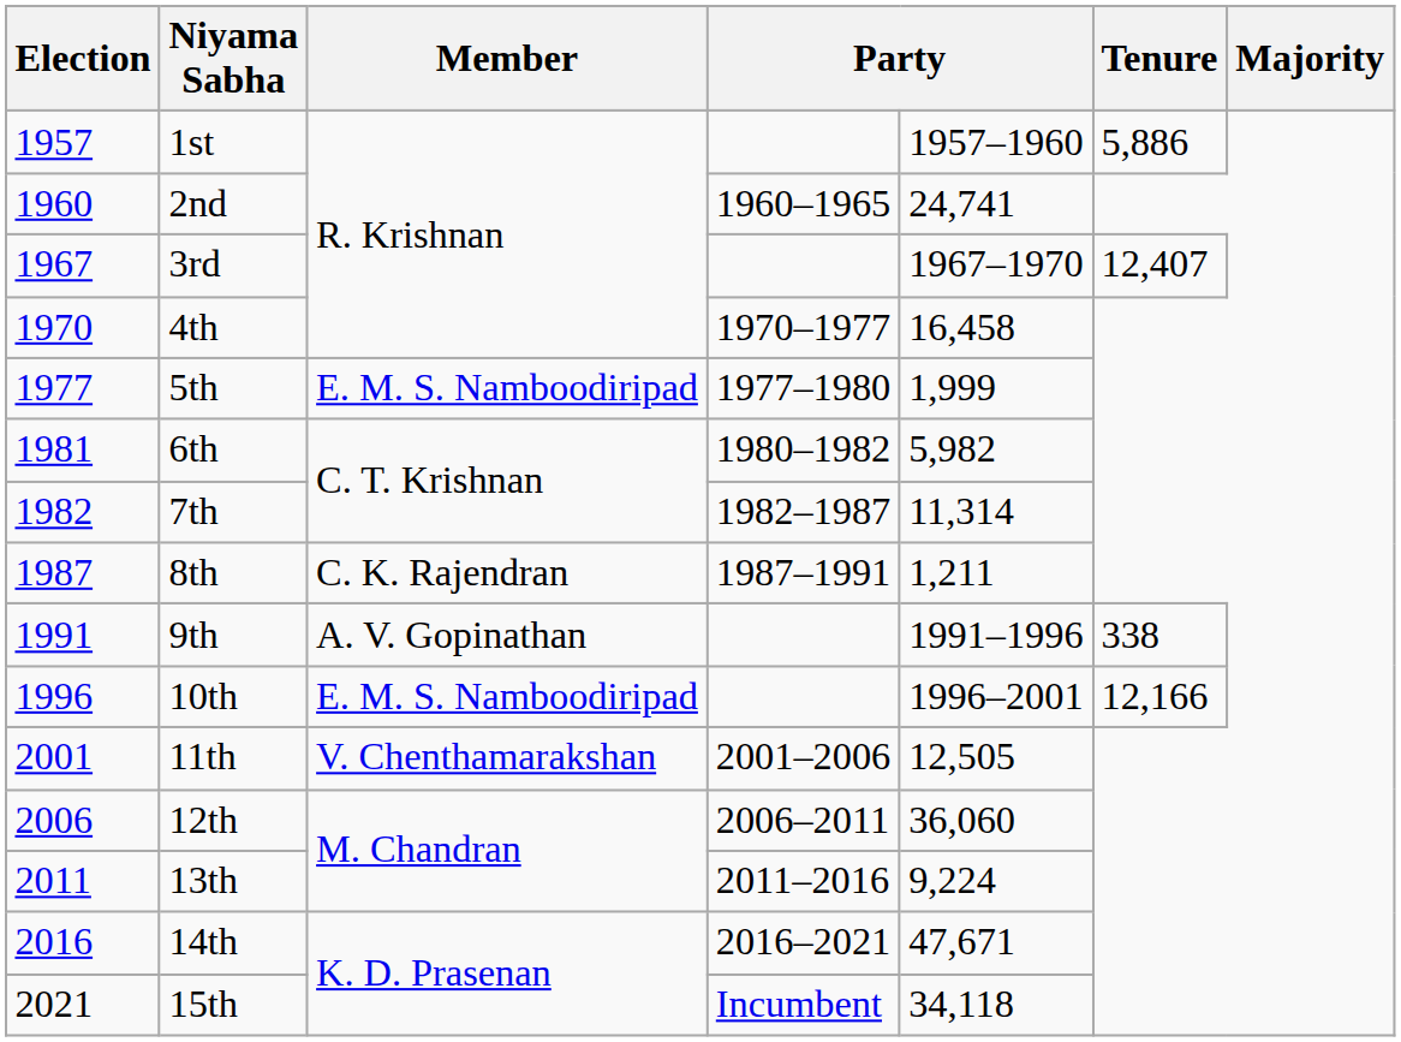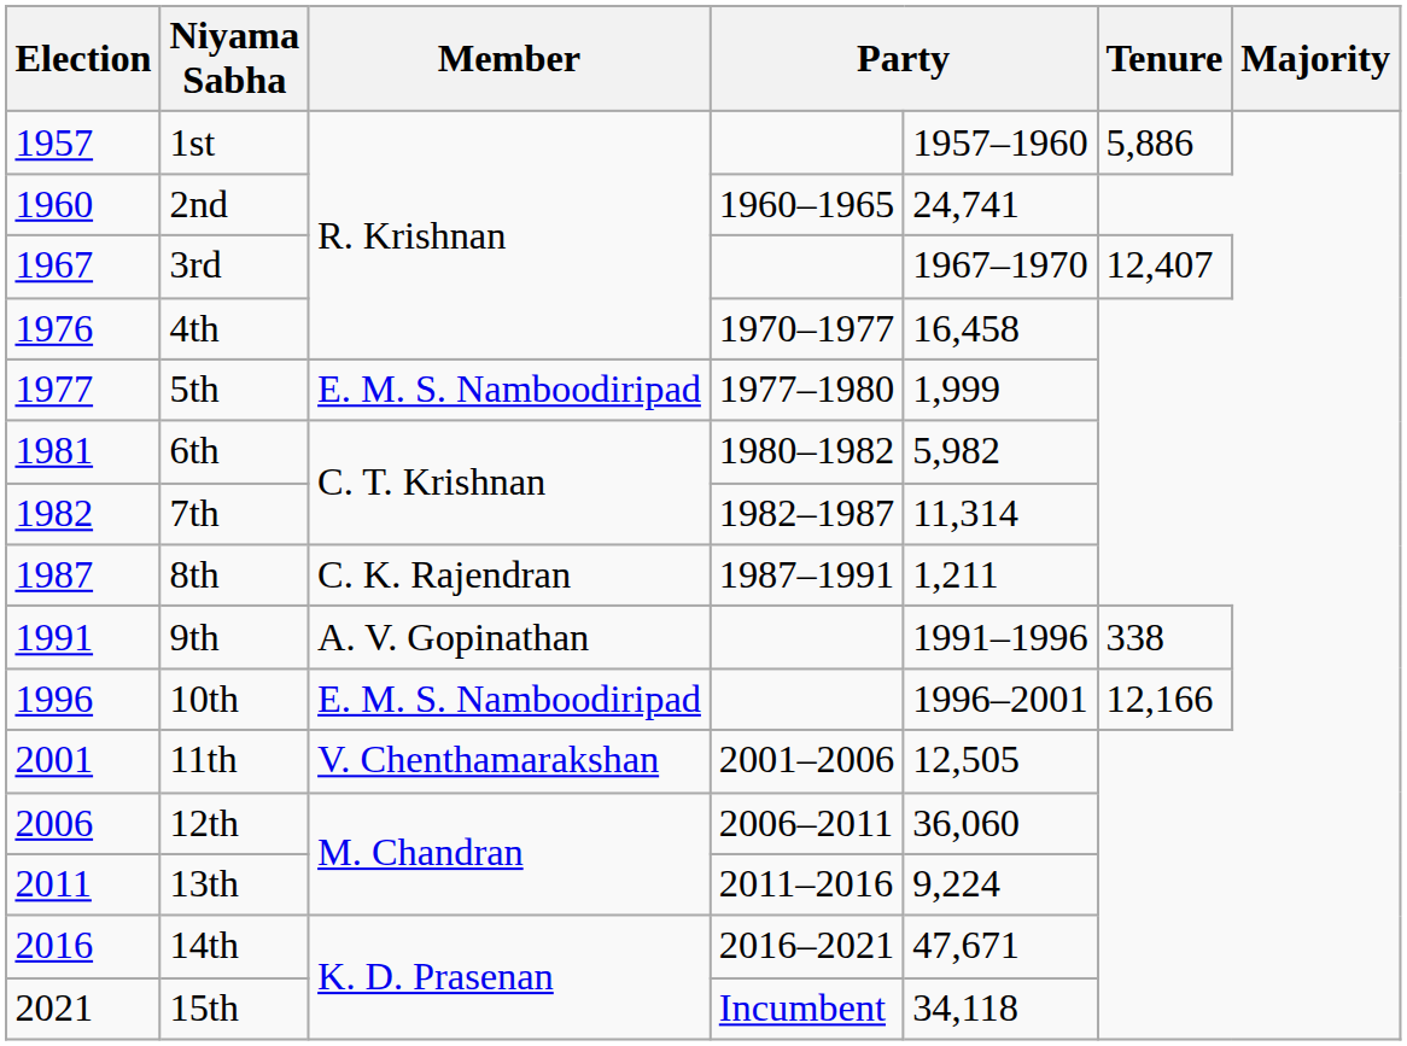 <table class="wikitable sortable">
 <tr>
 <th>Election</th>
 <th>Niyama<br>Sabha</th>
 <th>Member</th>
 <th colspan="2">Party</th>
 <th>Tenure</th>
 <th>Majority</th>
 </tr>
 <tr>
 <td><a href='#'>1957</a></td>
 <td>1st</td>
 <td rowspan="4">R. Krishnan</td>
 <td></td>
 <td>1957–1960</td>
 <td>5,886</td>
 </tr>
 <tr>
 <td><a href='#'>1960</a></td>
 <td>2nd</td>
 <td>1960–1965</td>
 <td>24,741</td>
 </tr>
 <tr>
 <td><a href='#'>1967</a></td>
 <td>3rd</td>
 <td></td>
 <td>1967–1970</td>
 <td>12,407</td>
 </tr>
 <tr>
-<td><a href='#'>1970</a></td>
+<td><a href='#'>1976</a></td>
 <td>4th</td>
 <td>1970–1977</td>
 <td>16,458</td>
 </tr>
 <tr>
 <td><a href='#'>1977</a></td>
 <td>5th</td>
 <td><a href='#'>E. M. S. Namboodiripad</a></td>
 <td>1977–1980</td>
 <td>1,999</td>
 </tr>
 <tr>
 <td><a href='#'>1981</a></td>
 <td>6th</td>
 <td rowspan="2">C. T. Krishnan</td>
 <td>1980–1982</td>
 <td>5,982</td>
 </tr>
 <tr>
 <td><a href='#'>1982</a></td>
 <td>7th</td>
 <td>1982–1987</td>
 <td>11,314</td>
 </tr>
 <tr>
 <td><a href='#'>1987</a></td>
 <td>8th</td>
 <td>C. K. Rajendran</td>
 <td>1987–1991</td>
 <td>1,211</td>
 </tr>
 <tr>
 <td><a href='#'>1991</a></td>
 <td>9th</td>
 <td>A. V. Gopinathan</td>
 <td></td>
 <td>1991–1996</td>
 <td>338</td>
 </tr>
 <tr>
 <td><a href='#'>1996</a></td>
 <td>10th</td>
 <td><a href='#'>E. M. S. Namboodiripad</a></td>
 <td></td>
 <td>1996–2001</td>
 <td>12,166</td>
 </tr>
 <tr>
 <td><a href='#'>2001</a></td>
 <td>11th</td>
 <td><a href='#'>V. Chenthamarakshan</a></td>
 <td>2001–2006</td>
 <td>12,505</td>
 </tr>
 <tr>
 <td><a href='#'>2006</a></td>
 <td>12th</td>
 <td rowspan="2"><a href='#'>M. Chandran</a></td>
 <td>2006–2011</td>
 <td>36,060</td>
 </tr>
 <tr>
 <td><a href='#'>2011</a></td>
 <td>13th</td>
 <td>2011–2016</td>
 <td>9,224</td>
 </tr>
 <tr>
 <td><a href='#'>2016</a></td>
 <td>14th</td>
 <td rowspan="2"><a href='#'>K. D. Prasenan</a></td>
 <td>2016–2021</td>
 <td>47,671</td>
 </tr>
 <tr>
 <td>2021</td>
 <td>15th</td>
 <td><a href='#'>Incumbent</a></td>
 <td>34,118</td>
 </tr>
 </table>
